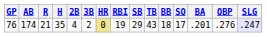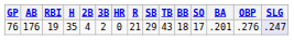 <table class="wikitable">
 <tr>
 <th><a href='#'>GP</a></th>
 <th><a href='#'>AB</a></th>
-<th><a href='#'>R</a></th>
+<th><a href='#'>RBI</a></th>
 <th><a href='#'>H</a></th>
 <th><a href='#'>2B</a></th>
 <th><a href='#'>3B</a></th>
 <th><a href='#'>HR</a></th>
-<th><a href='#'>RBI</a></th>
+<th><a href='#'>R</a></th>
 <th><a href='#'>SB</a></th>
 <th><a href='#'>TB</a></th>
 <th><a href='#'>BB</a></th>
 <th><a href='#'>SO</a></th>
 <th><a href='#'>BA</a></th>
 <th><a href='#'>OBP</a></th>
 <th><a href='#'>SLG</a></th>
 </tr>
 <tr align=center>
 <td>76</td>
-<td>174</td>
-<td>21</td>
+<td>176</td>
+<td>19</td>
 <td>35</td>
 <td>4</td>
 <td>2</td>
-<td style="background: khaki;">0</td>
-<td>19</td>
+<td>0</td>
+<td>21</td>
 <td>29</td>
 <td>43</td>
 <td>18</td>
 <td>17</td>
 <td>.201</td>
 <td>.276</td>
 <td style="background: lavender;">.247</td>
 </tr>
 </table>
